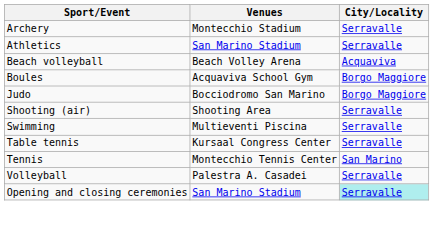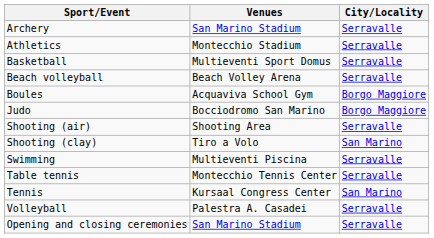 <table class="wikitable">
 <tr>
 <th>Sport/Event</th>
 <th>Venues</th>
 <th>City/Locality</th>
 </tr>
 <tr>
 <td> Archery</td>
+<td><a href='#'>San Marino Stadium</a></td>
+<td><a href='#'>Serravalle</a></td>
+</tr>
+<tr>
+<td> Athletics</td>
 <td>Montecchio Stadium</td>
 <td><a href='#'>Serravalle</a></td>
 </tr>
 <tr>
-<td> Athletics</td>
-<td><a href='#'>San Marino Stadium</a></td>
+<td> Basketball</td>
+<td>Multieventi Sport Domus</td>
 <td><a href='#'>Serravalle</a></td>
 </tr>
 <tr>
 <td> Beach volleyball</td>
 <td>Beach Volley Arena</td>
-<td><a href='#'>Acquaviva</a></td>
+<td><a href='#'>Serravalle</a></td>
 </tr>
 <tr>
 <td> Boules</td>
 <td>Acquaviva School Gym</td>
 <td><a href='#'>Borgo Maggiore</a></td>
 </tr>
 <tr>
 <td> Judo</td>
 <td>Bocciodromo San Marino</td>
 <td><a href='#'>Borgo Maggiore</a></td>
 </tr>
 <tr>
 <td> Shooting (air)</td>
 <td>Shooting Area</td>
 <td><a href='#'>Serravalle</a></td>
 </tr>
 <tr>
+<td> Shooting (clay)</td>
+<td>Tiro a Volo</td>
+<td><a href='#'>San Marino</a></td>
+</tr>
+<tr>
 <td> Swimming</td>
 <td>Multieventi Piscina</td>
 <td><a href='#'>Serravalle</a></td>
 </tr>
 <tr>
 <td> Table tennis</td>
-<td>Kursaal Congress Center</td>
+<td>Montecchio Tennis Center</td>
 <td><a href='#'>Serravalle</a></td>
 </tr>
 <tr>
 <td> Tennis</td>
-<td>Montecchio Tennis Center</td>
+<td>Kursaal Congress Center</td>
 <td><a href='#'>San Marino</a></td>
 </tr>
 <tr>
 <td> Volleyball</td>
 <td>Palestra A. Casadei</td>
 <td><a href='#'>Serravalle</a></td>
 </tr>
 <tr>
 <td>Opening and closing ceremonies</td>
 <td><a href='#'>San Marino Stadium</a></td>
-<td style="background: paleturquoise;"><a href='#'>Serravalle</a></td>
+<td><a href='#'>Serravalle</a></td>
 </tr>
 </table>
